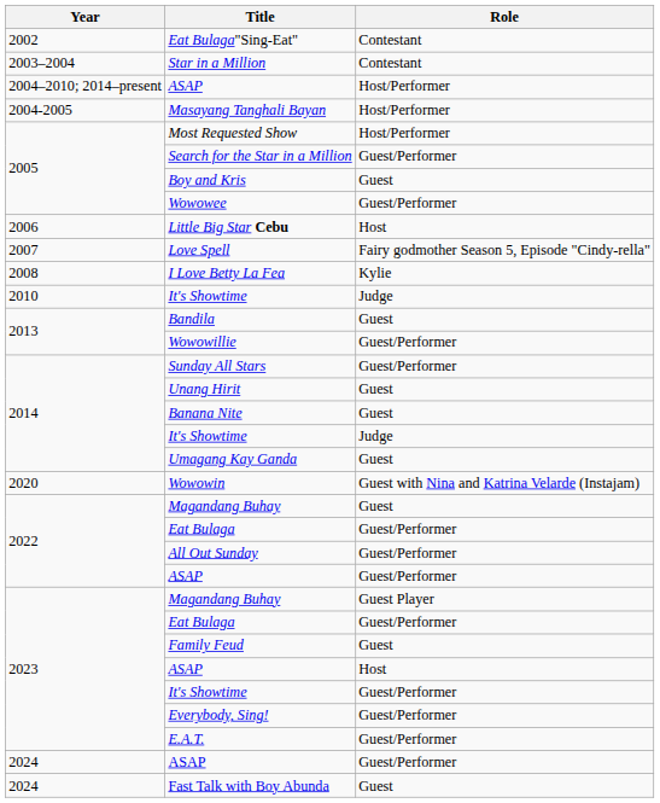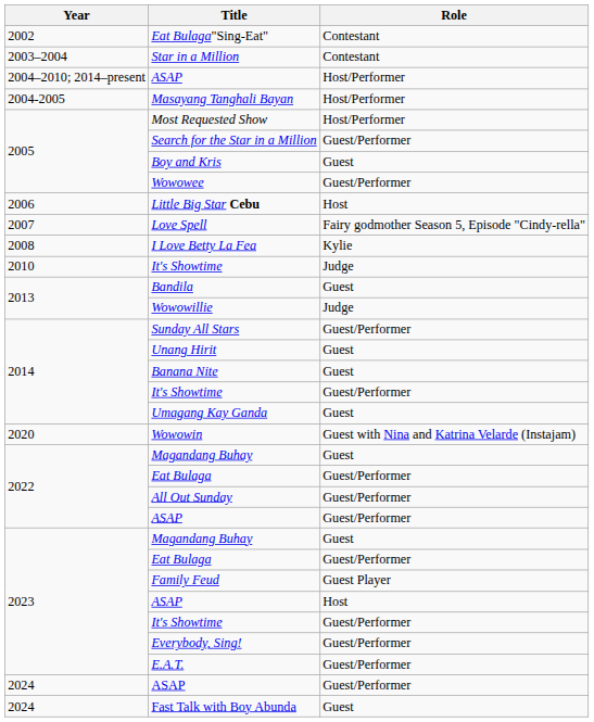 <table class="wikitable">
 <tr>
 <th>Year</th>
 <th>Title</th>
 <th>Role</th>
 </tr>
 <tr>
 <td>2002</td>
 <td><em><a href='#'>Eat Bulaga</a></em>"Sing-Eat"</td>
 <td>Contestant</td>
 </tr>
 <tr>
 <td>2003–2004</td>
 <td><em><a href='#'>Star in a Million</a></em></td>
 <td>Contestant</td>
 </tr>
 <tr>
 <td>2004–2010; 2014–present</td>
 <td><em><a href='#'>ASAP</a></em></td>
 <td>Host/Performer</td>
 </tr>
 <tr>
 <td>2004-2005</td>
 <td><em><a href='#'>Masayang Tanghali Bayan</a></em></td>
 <td>Host/Performer</td>
 </tr>
 <tr>
 <td rowspan="4">2005</td>
 <td><em>Most Requested Show</em></td>
 <td>Host/Performer</td>
 </tr>
 <tr>
 <td><em><a href='#'>Search for the Star in a Million</a></em></td>
 <td>Guest/Performer</td>
 </tr>
 <tr>
 <td><em><a href='#'>Boy and Kris</a></em></td>
 <td>Guest</td>
 </tr>
 <tr>
 <td><em><a href='#'>Wowowee</a></em></td>
 <td>Guest/Performer</td>
 </tr>
 <tr>
 <td>2006</td>
 <td><em><a href='#'>Little Big Star</a></em> <strong>Cebu</strong></td>
 <td>Host</td>
 </tr>
 <tr>
 <td>2007</td>
 <td><em><a href='#'>Love Spell</a></em></td>
 <td>Fairy godmother Season 5, Episode "Cindy-rella"</td>
 </tr>
 <tr>
 <td>2008</td>
 <td><em><a href='#'>I Love Betty La Fea</a></em></td>
 <td>Kylie</td>
 </tr>
 <tr>
 <td>2010</td>
 <td><em><a href='#'>It's Showtime</a></em></td>
 <td>Judge</td>
 </tr>
 <tr>
 <td rowspan="2">2013</td>
 <td><em><a href='#'>Bandila</a></em></td>
 <td>Guest</td>
 </tr>
 <tr>
 <td><em><a href='#'>Wowowillie</a></em></td>
-<td>Guest/Performer</td>
+<td>Judge</td>
 </tr>
 <tr>
 <td rowspan="5">2014</td>
 <td><em><a href='#'>Sunday All Stars</a></em></td>
 <td>Guest/Performer</td>
 </tr>
 <tr>
 <td><em><a href='#'>Unang Hirit</a></em></td>
 <td>Guest</td>
 </tr>
 <tr>
 <td><em><a href='#'>Banana Nite</a></em></td>
 <td>Guest</td>
 </tr>
 <tr>
 <td><em><a href='#'>It's Showtime</a></em></td>
-<td>Judge</td>
+<td>Guest/Performer</td>
 </tr>
 <tr>
 <td><em><a href='#'>Umagang Kay Ganda</a></em></td>
 <td>Guest</td>
 </tr>
 <tr>
 <td>2020</td>
 <td><em><a href='#'>Wowowin</a></em></td>
 <td>Guest with <a href='#'>Nina</a> and <a href='#'>Katrina Velarde</a> (Instajam)</td>
 </tr>
 <tr>
 <td rowspan="4">2022</td>
 <td><em><a href='#'>Magandang Buhay</a></em></td>
 <td>Guest</td>
 </tr>
 <tr>
 <td><em><a href='#'>Eat Bulaga</a></em></td>
 <td>Guest/Performer</td>
 </tr>
 <tr>
 <td><em><a href='#'>All Out Sunday</a></em></td>
 <td>Guest/Performer</td>
 </tr>
 <tr>
 <td><em><a href='#'>ASAP</a></em></td>
 <td>Guest/Performer</td>
 </tr>
 <tr>
 <td rowspan="7">2023</td>
 <td><em><a href='#'>Magandang Buhay</a></em></td>
-<td>Guest Player</td>
+<td>Guest</td>
 </tr>
 <tr>
 <td><em><a href='#'>Eat Bulaga</a></em></td>
 <td>Guest/Performer</td>
 </tr>
 <tr>
 <td><em><a href='#'>Family Feud</a></em></td>
-<td>Guest</td>
+<td>Guest Player</td>
 </tr>
 <tr>
 <td><em><a href='#'>ASAP</a></em></td>
 <td>Host</td>
 </tr>
 <tr>
 <td><em><a href='#'>It's Showtime</a></em></td>
 <td>Guest/Performer</td>
 </tr>
 <tr>
 <td><em><a href='#'>Everybody, Sing!</a></em></td>
 <td>Guest/Performer</td>
 </tr>
 <tr>
 <td><em><a href='#'>E.A.T.</a></em></td>
 <td>Guest/Performer</td>
 </tr>
 <tr>
 <td>2024</td>
 <td><a href='#'>ASAP</a></td>
 <td>Guest/Performer</td>
 </tr>
 <tr>
 <td>2024</td>
 <td><a href='#'>Fast Talk with Boy Abunda</a></td>
 <td>Guest</td>
 </tr>
 </table>
